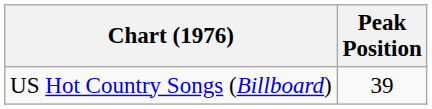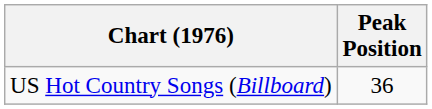 <table class="wikitable">
 <tr>
 <th align="left">Chart (1976)</th>
 <th align="left">Peak<br>Position</th>
 </tr>
 <tr>
 <td align="left">US <a href='#'>Hot Country Songs</a> (<em><a href='#'>Billboard</a></em>)</td>
-<td align="center">39</td>
+<td align="center">36</td>
 </tr>
 </table>
